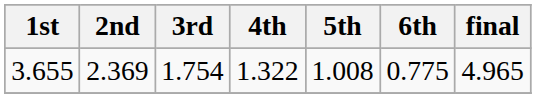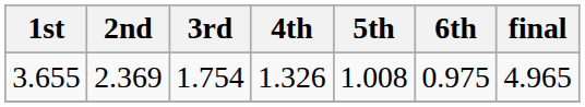 <table class="wikitable" style="width:10em; text-align:center">
 <tr>
 <th>1st</th>
 <th>2nd</th>
 <th>3rd</th>
 <th>4th</th>
 <th>5th</th>
 <th>6th</th>
 <th>final</th>
 </tr>
 <tr>
 <td>3.655</td>
 <td>2.369</td>
 <td>1.754</td>
-<td>1.322</td>
+<td>1.326</td>
 <td>1.008</td>
-<td>0.775</td>
+<td>0.975</td>
 <td>4.965</td>
 </tr>
 <tr>
 </tr>
 </table>
